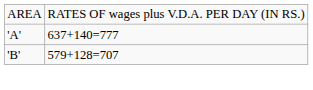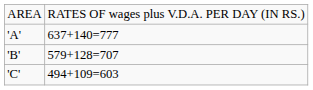 <table class="wikitable">
 <tr>
 <td>AREA</td>
 <td>RATES OF wages plus V.D.A. PER DAY (IN RS.)</td>
 </tr>
 <tr>
 <td>'A'</td>
 <td>637+140=777</td>
 </tr>
 <tr>
 <td>'B'</td>
 <td>579+128=707</td>
 </tr>
+<tr>
+<td>'C'</td>
+<td>494+109=603</td>
+</tr>
 </table>
